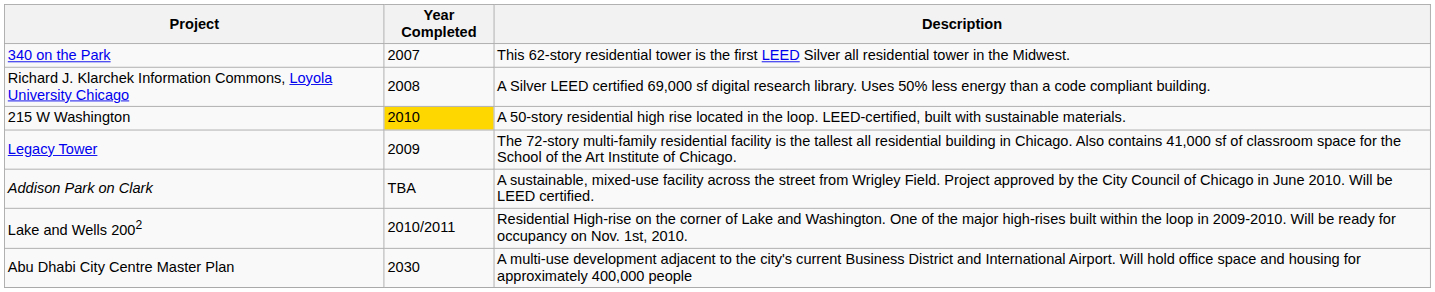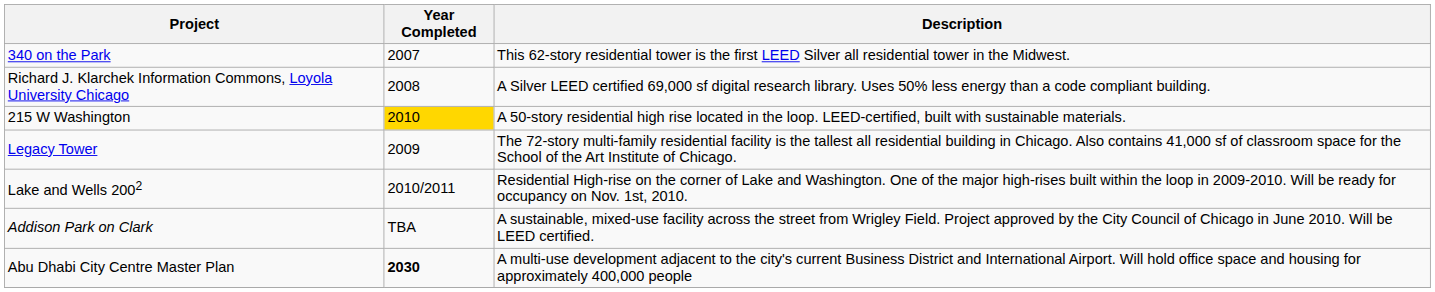 <table class="wikitable">
 <tr>
 <th>Project</th>
 <th>Year Completed</th>
 <th>Description</th>
 </tr>
 <tr>
 <td><a href='#'>340 on the Park</a></td>
 <td>2007</td>
 <td>This 62-story residential tower is the first <a href='#'>LEED</a> Silver all residential tower in the Midwest.<br></td>
 </tr>
 <tr>
 <td>Richard J. Klarchek Information Commons, <a href='#'>Loyola University Chicago</a></td>
 <td>2008</td>
 <td>A Silver LEED certified 69,000 sf digital research library.  Uses 50% less energy than a code compliant building.</td>
 </tr>
 <tr>
 <td>215 W Washington</td>
 <td style="background: gold;">2010</td>
 <td>A 50-story residential high rise located in the loop. LEED-certified, built with sustainable materials.</td>
 </tr>
 <tr>
 <td><a href='#'>Legacy Tower</a></td>
 <td>2009</td>
 <td>The 72-story multi-family residential facility is the tallest all residential building in Chicago.  Also contains 41,000 sf of classroom space for the School of the Art Institute of Chicago.</td>
 </tr>
 <tr>
+<td>Lake and Wells 200<sup>2</sup></td>
+<td>2010/2011</td>
+<td>Residential High-rise on the corner of Lake and Washington. One of the major high-rises built within the loop in 2009-2010.  Will be ready for occupancy on Nov. 1st, 2010.</td>
+</tr>
+<tr>
 <td><em>Addison Park on Clark</em></td>
 <td>TBA</td>
 <td>A sustainable, mixed-use facility across the street from Wrigley Field.  Project approved by the City Council of Chicago in June 2010.  Will be LEED certified.</td>
 </tr>
 <tr>
-<td>Lake and Wells 200<sup>2</sup></td>
-<td>2010/2011</td>
-<td>Residential High-rise on the corner of Lake and Washington. One of the major high-rises built within the loop in 2009-2010.  Will be ready for occupancy on Nov. 1st, 2010.</td>
-</tr>
-<tr>
 <td>Abu Dhabi City Centre Master Plan</td>
-<td>2030</td>
+<td><strong>2030</strong></td>
 <td>A  multi-use development adjacent to the city's current Business District and International Airport. Will hold office space and housing for approximately 400,000 people</td>
 </tr>
 <tr>
 </tr>
 </table>
